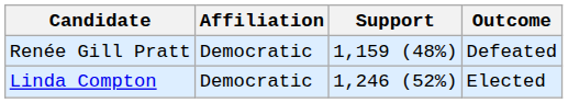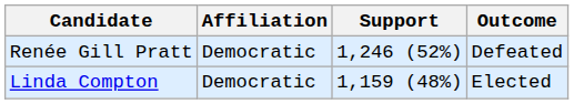 <table class="wikitable">
 <tr>
 <th>Candidate</th>
 <th>Affiliation</th>
 <th>Support</th>
 <th>Outcome</th>
 </tr>
 <tr>
 <td bgcolor=#DDEEFF>Renée Gill Pratt</td>
 <td bgcolor=#DDEEFF>Democratic</td>
-<td bgcolor=#DDEEFF>1,159 (48%)</td>
+<td bgcolor=#DDEEFF>1,246 (52%)</td>
 <td bgcolor=#DDEEFF>Defeated</td>
 </tr>
 <tr>
 <td bgcolor=#DDEEFF><a href='#'>Linda Compton</a></td>
 <td bgcolor=#DDEEFF>Democratic</td>
-<td bgcolor=#DDEEFF>1,246 (52%)</td>
+<td bgcolor=#DDEEFF>1,159 (48%)</td>
 <td bgcolor=#DDEEFF>Elected</td>
 </tr>
 </table>
